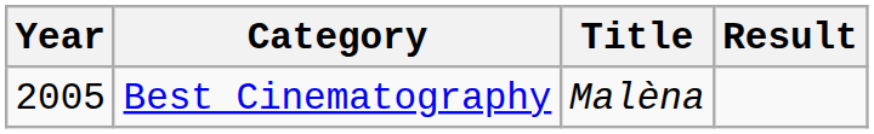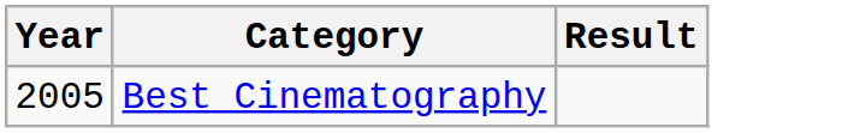 <table class="wikitable">
 <tr>
 <th>Year</th>
 <th>Category</th>
-<th>Title</th>
 <th>Result</th>
 </tr>
 <tr>
 <td>2005</td>
 <td><a href='#'>Best Cinematography</a></td>
-<td><em>Malèna</em></td>
 <td></td>
 </tr>
 </table>
